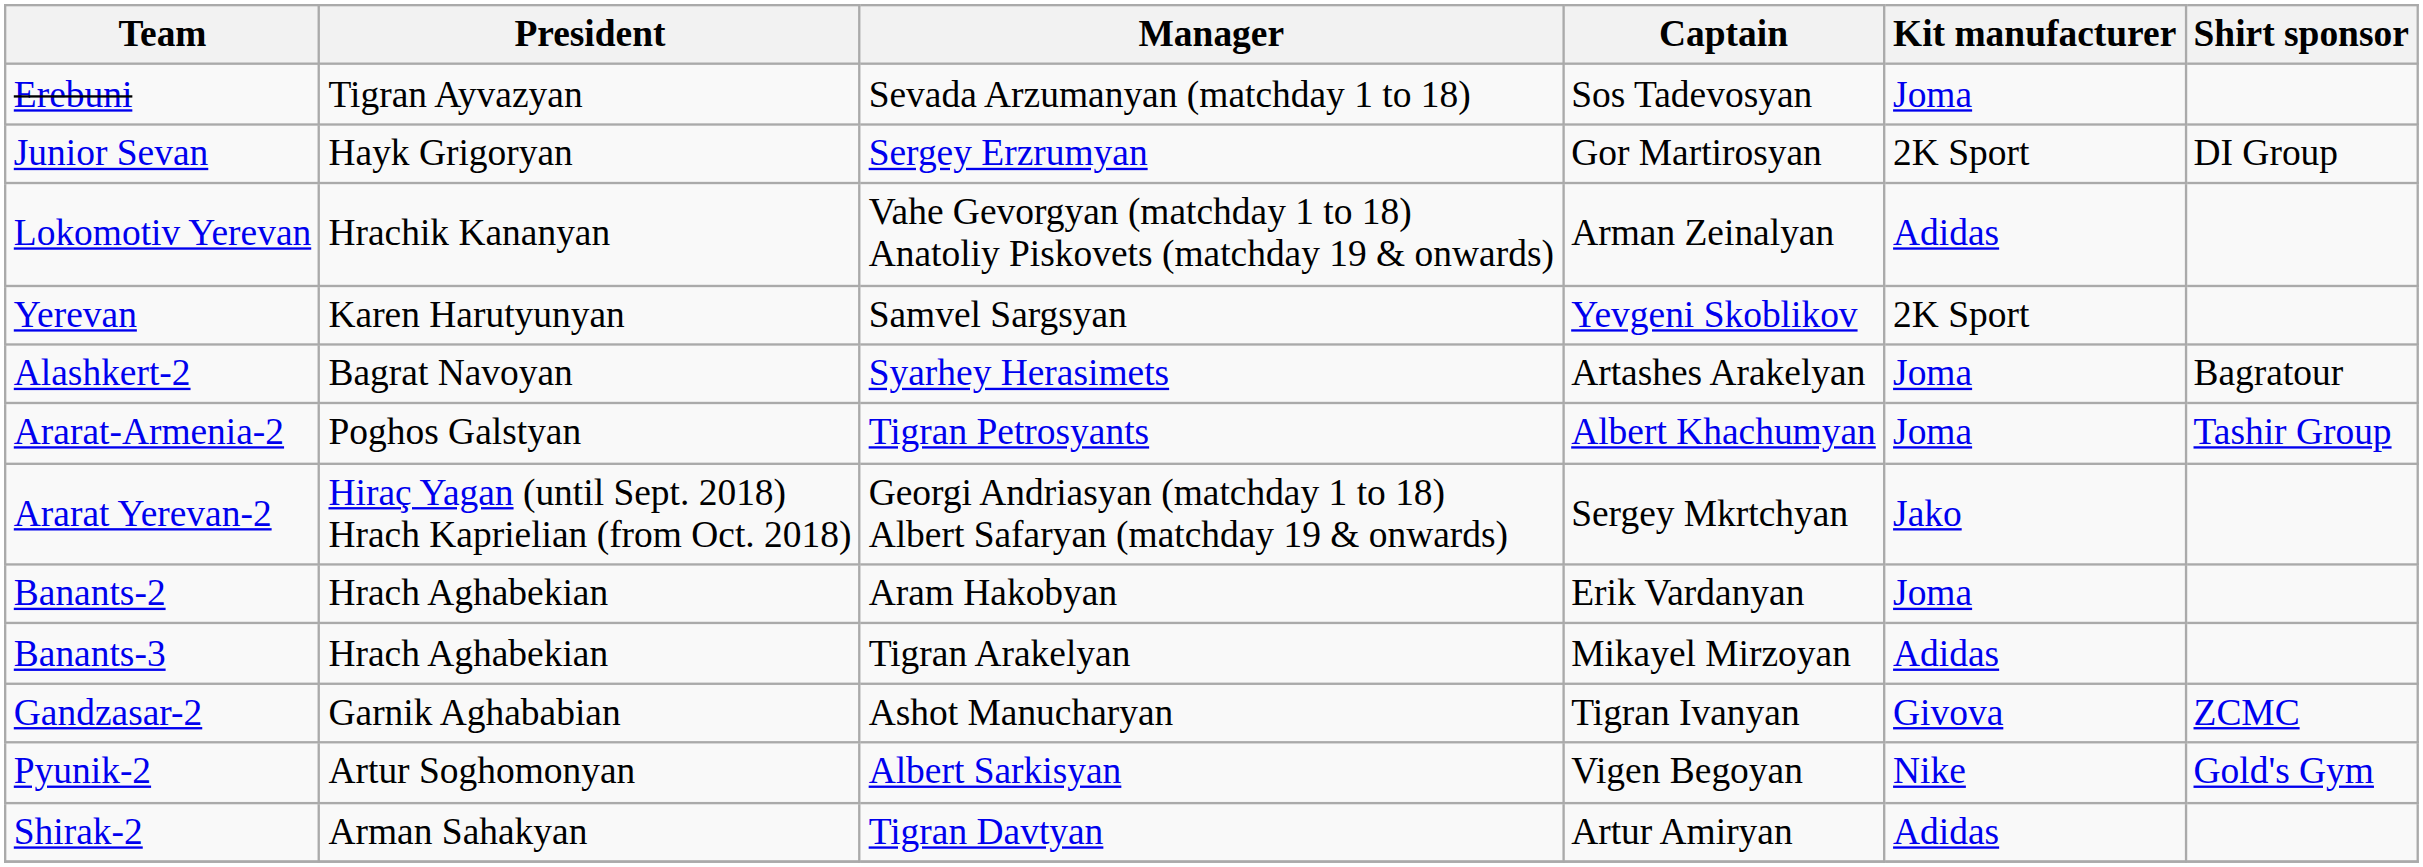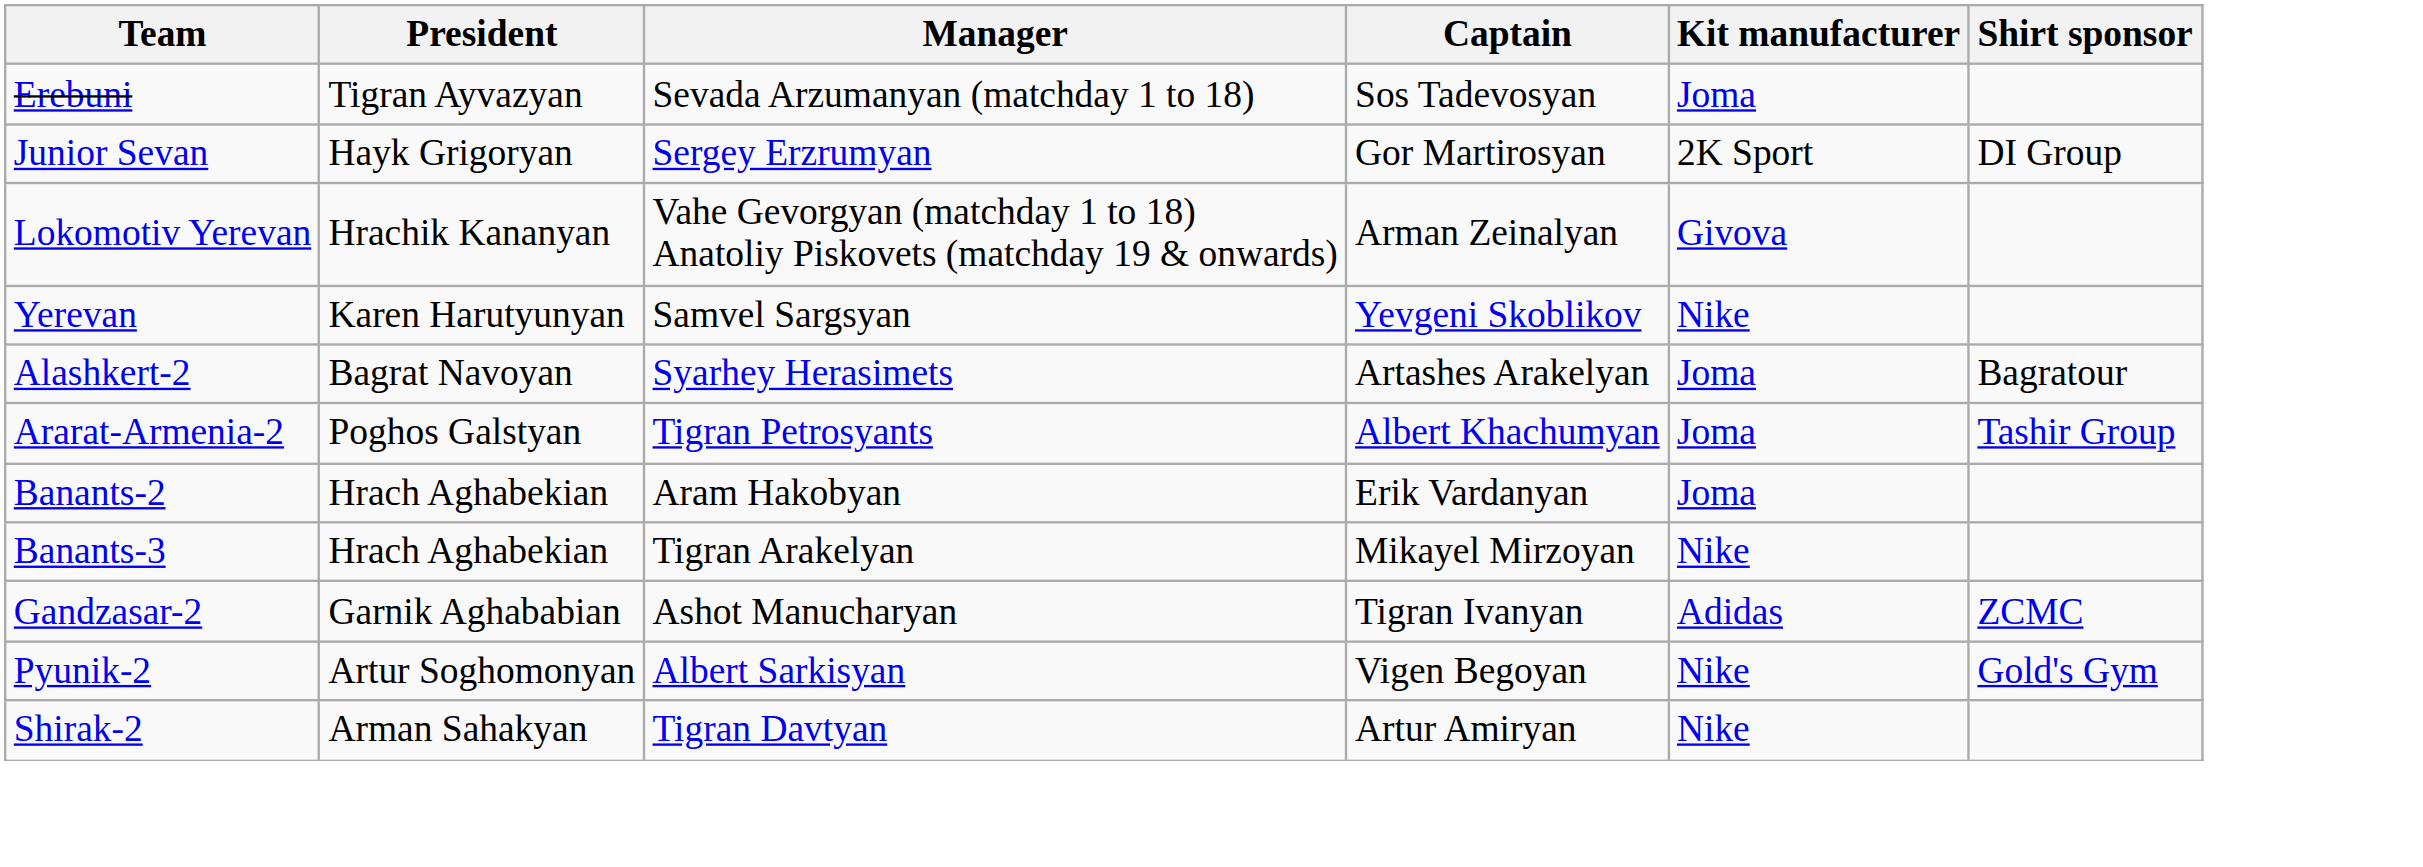 <table class="wikitable sortable" style="text-align: left;">
 <tr>
 <th>Team</th>
 <th>President</th>
 <th>Manager</th>
 <th>Captain</th>
 <th>Kit manufacturer</th>
 <th>Shirt sponsor</th>
 </tr>
 <tr>
 <td><s><a href='#'>Erebuni</a></s></td>
 <td> Tigran Ayvazyan</td>
 <td> Sevada Arzumanyan (matchday 1 to 18)</td>
 <td> Sos Tadevosyan</td>
 <td><a href='#'>Joma</a></td>
 <td></td>
 </tr>
 <tr>
 <td><a href='#'>Junior Sevan</a></td>
 <td> Hayk Grigoryan</td>
 <td> <a href='#'>Sergey Erzrumyan</a></td>
 <td> Gor Martirosyan</td>
 <td>2K Sport</td>
 <td>DI Group</td>
 </tr>
 <tr>
 <td><a href='#'>Lokomotiv Yerevan</a></td>
 <td> Hrachik Kananyan</td>
 <td> Vahe Gevorgyan (matchday 1 to 18) <br>  Anatoliy Piskovets (matchday 19 & onwards)</td>
 <td> Arman Zeinalyan</td>
-<td><a href='#'>Adidas</a></td>
+<td><a href='#'>Givova</a></td>
 <td></td>
 </tr>
 <tr>
 <td><a href='#'>Yerevan</a></td>
 <td> Karen Harutyunyan</td>
 <td> Samvel Sargsyan</td>
 <td> <a href='#'>Yevgeni Skoblikov</a></td>
-<td>2K Sport</td>
+<td><a href='#'>Nike</a></td>
 <td></td>
 </tr>
 <tr>
 <td><a href='#'>Alashkert-2</a></td>
 <td> Bagrat Navoyan</td>
 <td> <a href='#'>Syarhey Herasimets</a></td>
 <td> Artashes Arakelyan</td>
 <td><a href='#'>Joma</a></td>
 <td>Bagratour</td>
 </tr>
 <tr>
 <td><a href='#'>Ararat-Armenia-2</a></td>
 <td> Poghos Galstyan</td>
 <td> <a href='#'>Tigran Petrosyants</a></td>
 <td> <a href='#'>Albert Khachumyan</a></td>
 <td><a href='#'>Joma</a></td>
 <td><a href='#'>Tashir Group</a></td>
 </tr>
 <tr>
-<td><a href='#'>Ararat Yerevan-2</a></td>
-<td>  <a href='#'>Hiraç Yagan</a> (until Sept. 2018)<br>   Hrach Kaprielian (from Oct. 2018)</td>
-<td> Georgi Andriasyan (matchday 1 to 18)<br>  Albert Safaryan (matchday 19 & onwards)</td>
-<td> Sergey Mkrtchyan</td>
-<td><a href='#'>Jako</a></td>
-<td></td>
-</tr>
-<tr>
 <td><a href='#'>Banants-2</a></td>
 <td> Hrach Aghabekian</td>
 <td> Aram Hakobyan</td>
 <td> Erik Vardanyan</td>
 <td><a href='#'>Joma</a></td>
 <td></td>
 </tr>
 <tr>
 <td><a href='#'>Banants-3</a></td>
 <td> Hrach Aghabekian</td>
 <td> Tigran Arakelyan</td>
 <td> Mikayel Mirzoyan</td>
-<td><a href='#'>Adidas</a></td>
+<td><a href='#'>Nike</a></td>
 <td></td>
 </tr>
 <tr>
 <td><a href='#'>Gandzasar-2</a></td>
 <td> Garnik Aghababian</td>
 <td> Ashot Manucharyan</td>
 <td> Tigran Ivanyan</td>
-<td><a href='#'>Givova</a></td>
+<td><a href='#'>Adidas</a></td>
 <td><a href='#'>ZCMC</a></td>
 </tr>
 <tr>
 <td><a href='#'>Pyunik-2</a></td>
 <td>  Artur Soghomonyan</td>
 <td> <a href='#'>Albert Sarkisyan</a></td>
 <td> Vigen Begoyan</td>
 <td><a href='#'>Nike</a></td>
 <td><a href='#'>Gold's Gym</a></td>
 </tr>
 <tr>
 <td><a href='#'>Shirak-2</a></td>
 <td> Arman Sahakyan</td>
 <td> <a href='#'>Tigran Davtyan</a></td>
 <td> Artur Amiryan</td>
-<td><a href='#'>Adidas</a></td>
+<td><a href='#'>Nike</a></td>
 <td></td>
 </tr>
 <tr>
 </tr>
 </table>
